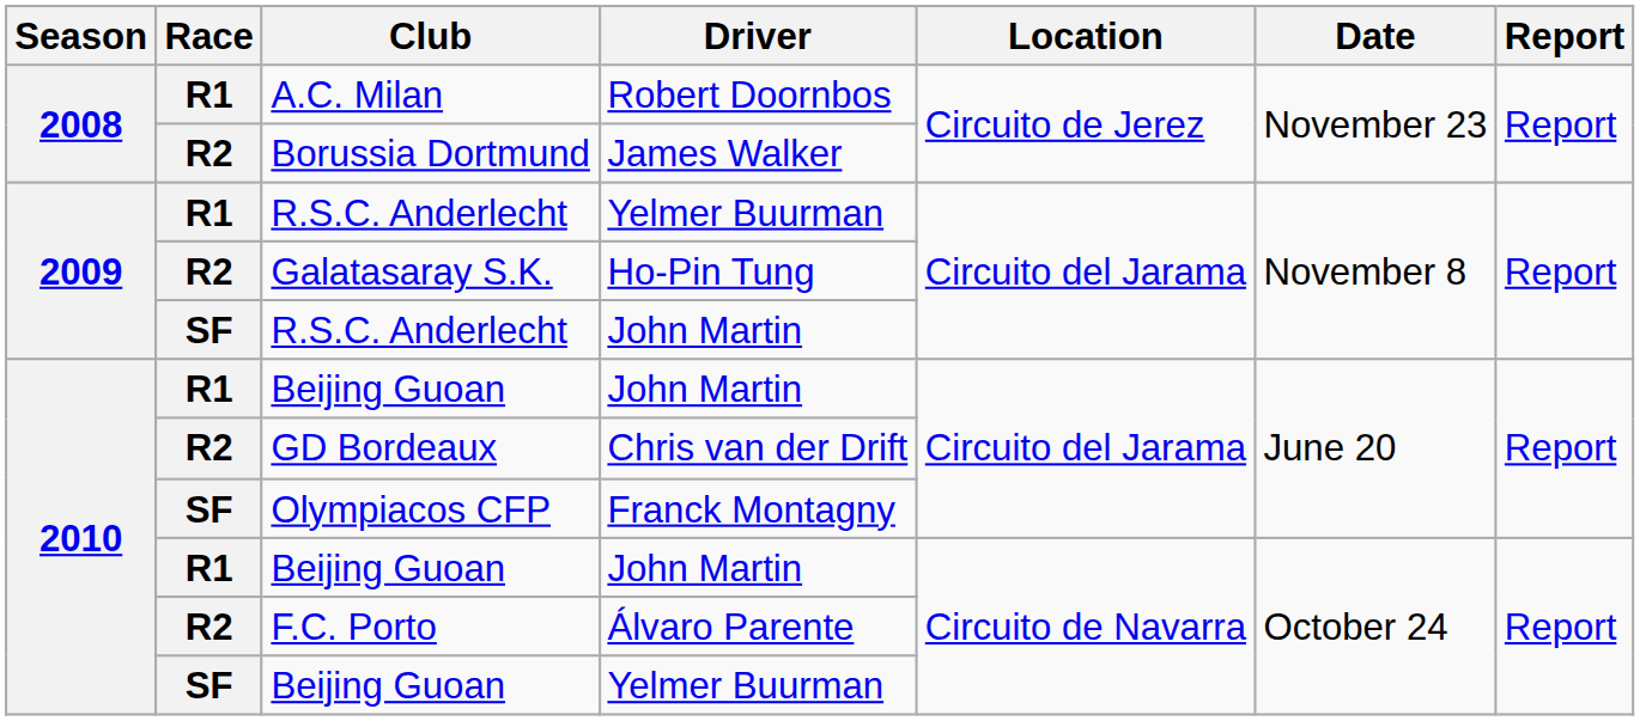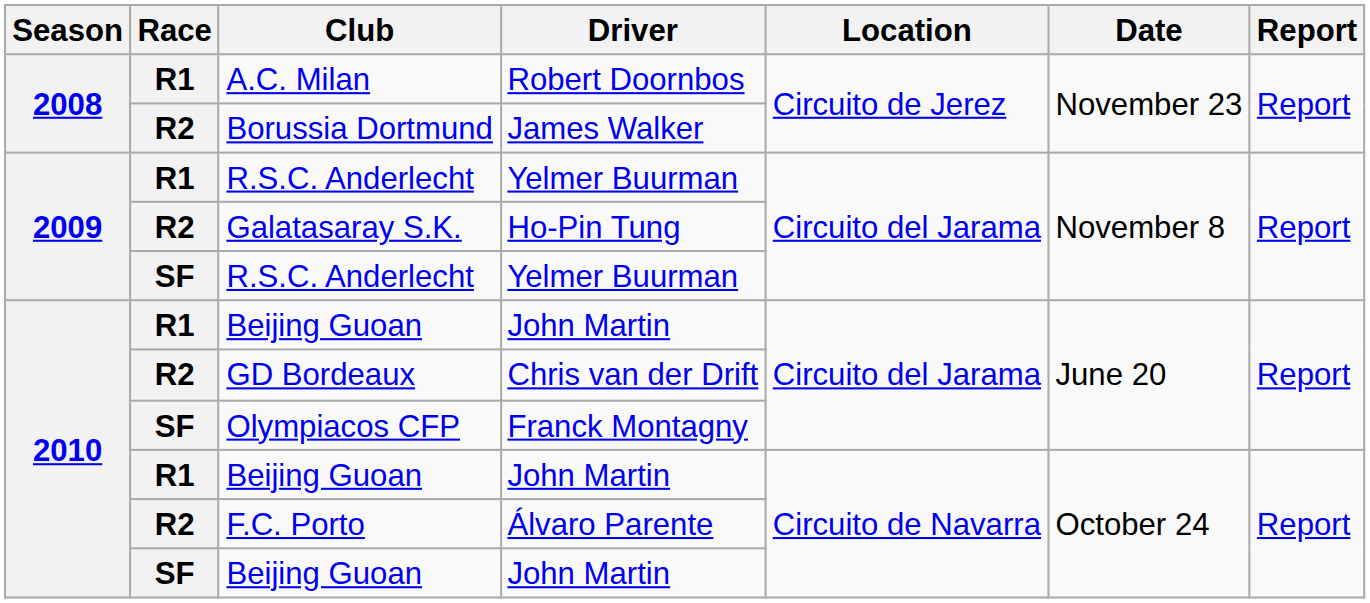 <table class="wikitable" style="font-size: 95%;">
 <tr>
 <th>Season</th>
 <th>Race</th>
 <th>Club</th>
 <th>Driver</th>
 <th>Location</th>
 <th>Date</th>
 <th>Report</th>
 </tr>
 <tr>
 <th rowspan=2><a href='#'>2008</a></th>
 <th>R1</th>
 <td> <a href='#'>A.C. Milan</a></td>
 <td> <a href='#'>Robert Doornbos</a></td>
 <td rowspan=2><a href='#'>Circuito de Jerez</a></td>
 <td rowspan=2>November 23</td>
 <td rowspan=2><a href='#'>Report</a></td>
 </tr>
 <tr>
 <th>R2</th>
 <td> <a href='#'>Borussia Dortmund</a></td>
 <td> <a href='#'>James Walker</a></td>
 </tr>
 <tr>
 <th rowspan=3><a href='#'>2009</a></th>
 <th>R1</th>
 <td> <a href='#'>R.S.C. Anderlecht</a></td>
 <td> <a href='#'>Yelmer Buurman</a></td>
 <td rowspan=3><a href='#'>Circuito del Jarama</a></td>
 <td rowspan=3>November 8</td>
 <td rowspan=3><a href='#'>Report</a></td>
 </tr>
 <tr>
 <th>R2</th>
 <td> <a href='#'>Galatasaray S.K.</a></td>
 <td> <a href='#'>Ho-Pin Tung</a></td>
 </tr>
 <tr>
 <th>SF</th>
 <td> <a href='#'>R.S.C. Anderlecht</a></td>
-<td> <a href='#'>John Martin</a></td>
+<td> <a href='#'>Yelmer Buurman</a></td>
 </tr>
 <tr>
 <th rowspan=6><a href='#'>2010</a></th>
 <th>R1</th>
 <td> <a href='#'>Beijing Guoan</a></td>
 <td> <a href='#'>John Martin</a></td>
 <td rowspan=3><a href='#'>Circuito del Jarama</a></td>
 <td rowspan=3>June 20</td>
 <td rowspan=3><a href='#'>Report</a></td>
 </tr>
 <tr>
 <th>R2</th>
 <td> <a href='#'>GD Bordeaux</a></td>
 <td> <a href='#'>Chris van der Drift</a></td>
 </tr>
 <tr>
 <th>SF</th>
 <td> <a href='#'>Olympiacos CFP</a></td>
 <td> <a href='#'>Franck Montagny</a></td>
 </tr>
 <tr>
 <th>R1</th>
 <td> <a href='#'>Beijing Guoan</a></td>
 <td> <a href='#'>John Martin</a></td>
 <td rowspan=3><a href='#'>Circuito de Navarra</a></td>
 <td rowspan=3>October 24</td>
 <td rowspan=3><a href='#'>Report</a></td>
 </tr>
 <tr>
 <th>R2</th>
 <td> <a href='#'>F.C. Porto</a></td>
 <td> <a href='#'>Álvaro Parente</a></td>
 </tr>
 <tr>
 <th>SF</th>
 <td> <a href='#'>Beijing Guoan</a></td>
-<td> <a href='#'>Yelmer Buurman</a></td>
+<td> <a href='#'>John Martin</a></td>
 </tr>
 </table>
